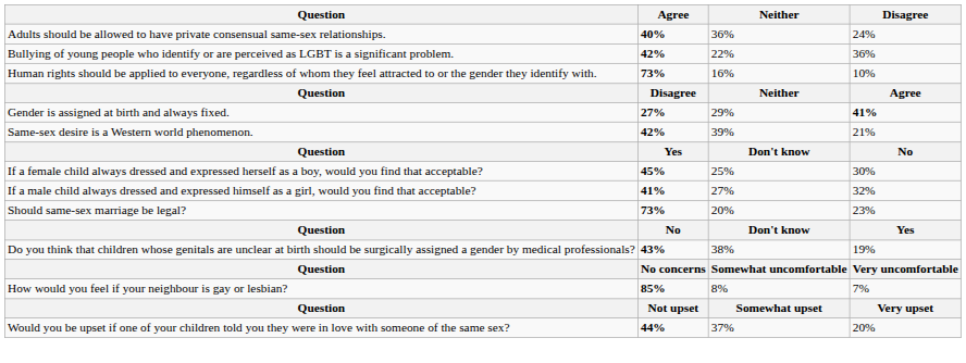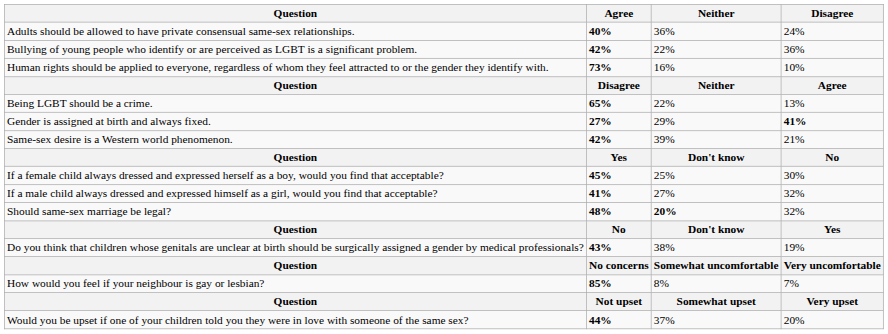 <table class="wikitable">
 <tr>
 <th>Question</th>
 <th><span>Agree</span></th>
 <th>Neither</th>
 <th><span>Disagree</span></th>
 </tr>
 <tr>
 <td>Adults should be allowed to have private consensual same-sex relationships.</td>
 <td><strong><span>40%</span></strong></td>
 <td>36%</td>
 <td>24%</td>
 </tr>
 <tr>
 <td>Bullying of young people who identify or are perceived as LGBT is a significant problem.</td>
 <td><strong><span>42%</span></strong></td>
 <td>22%</td>
 <td>36%</td>
 </tr>
 <tr>
 <td>Human rights should be applied to everyone, regardless of whom they feel attracted to or the gender they identify with.</td>
 <td><strong><span>73%</span></strong></td>
 <td>16%</td>
 <td>10%</td>
 </tr>
 <tr>
 <th>Question</th>
 <th><span>Disagree</span></th>
 <th>Neither</th>
 <th><span>Agree</span></th>
+</tr>
+<tr>
+<td>Being LGBT should be a crime.</td>
+<td><strong><span>65%</span></strong></td>
+<td>22%</td>
+<td>13%</td>
 </tr>
 <tr>
 <td>Gender is assigned at birth and always fixed.</td>
 <td><strong>27%</strong></td>
 <td>29%</td>
 <td><strong><span>41%</span></strong></td>
 </tr>
 <tr>
 <td>Same-sex desire is a Western world phenomenon.</td>
 <td><strong><span>42%</span></strong></td>
 <td>39%</td>
 <td>21%</td>
 </tr>
 <tr>
 <th>Question</th>
 <th><span>Yes</span></th>
 <th>Don't know</th>
 <th><span>No</span></th>
 </tr>
 <tr>
 <td>If a female child always dressed and expressed herself as a boy, would you find that acceptable?</td>
 <td><strong><span>45%</span></strong></td>
 <td>25%</td>
 <td>30%</td>
 </tr>
 <tr>
 <td>If a male child always dressed and expressed himself as a girl, would you find that acceptable?</td>
 <td><strong><span>41%</span></strong></td>
 <td>27%</td>
 <td>32%</td>
 </tr>
 <tr>
 <td>Should same-sex marriage be legal?</td>
-<td><strong><span>73%</span></strong></td>
-<td>20%</td>
-<td>23%</td>
+<td><strong><span>48%</span></strong></td>
+<td><strong>20%</strong></td>
+<td>32%</td>
 </tr>
 <tr>
 <th>Question</th>
 <th><span>No</span></th>
 <th>Don't know</th>
 <th><span>Yes</span></th>
 </tr>
 <tr>
 <td>Do you think that children whose genitals are unclear at birth should be surgically assigned a gender by medical professionals?</td>
 <td><strong><span>43%</span></strong></td>
 <td>38%</td>
 <td>19%</td>
 </tr>
 <tr>
 <th>Question</th>
 <th><span>No concerns</span></th>
 <th>Somewhat uncomfortable</th>
 <th><span>Very uncomfortable</span></th>
 </tr>
 <tr>
 <td>How would you feel if your neighbour is gay or lesbian?</td>
 <td><strong><span>85%</span></strong></td>
 <td>8%</td>
 <td>7%</td>
 </tr>
 <tr>
 <th>Question</th>
 <th><span>Not upset</span></th>
 <th>Somewhat upset</th>
 <th><span>Very upset</span></th>
 </tr>
 <tr>
 <td>Would you be upset if one of your children told you they were in love with someone of the same sex?</td>
 <td><strong><span>44%</span></strong></td>
 <td>37%</td>
 <td>20%</td>
 </tr>
 </table>
